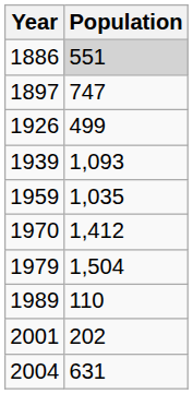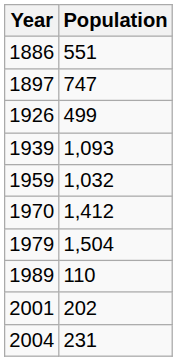 <table class="wikitable">
 <tr>
 <th>Year</th>
 <th>Population</th>
 </tr>
 <tr>
 <td>1886</td>
-<td style="background: lightgrey;">551</td>
+<td>551</td>
 </tr>
 <tr>
 <td>1897</td>
 <td>747</td>
 </tr>
 <tr>
 <td>1926</td>
 <td>499</td>
 </tr>
 <tr>
 <td>1939</td>
 <td>1,093</td>
 </tr>
 <tr>
 <td>1959</td>
-<td>1,035</td>
+<td>1,032</td>
 </tr>
 <tr>
 <td>1970</td>
 <td>1,412</td>
 </tr>
 <tr>
 <td>1979</td>
 <td>1,504</td>
 </tr>
 <tr>
 <td>1989</td>
 <td>110</td>
 </tr>
 <tr>
 <td>2001</td>
 <td>202</td>
 </tr>
 <tr>
 <td>2004</td>
-<td>631</td>
+<td>231</td>
 </tr>
 </table>
